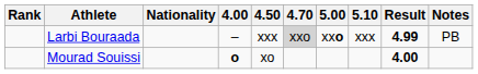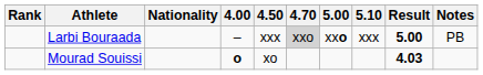 <table class="wikitable sortable" style="text-align:center">
 <tr>
 <th>Rank</th>
 <th>Athlete</th>
 <th>Nationality</th>
 <th>4.00</th>
 <th>4.50</th>
 <th>4.70</th>
 <th>5.00</th>
 <th>5.10</th>
 <th>Result</th>
 <th>Notes</th>
 </tr>
 <tr>
 <td></td>
 <td align="left"><a href='#'>Larbi Bouraada</a></td>
 <td align=left></td>
 <td>–</td>
 <td>xxx</td>
 <td style="background: lightgrey;">xxo</td>
 <td>xx<strong>o</strong></td>
 <td>xxx</td>
-<td><strong>4.99</strong></td>
+<td><strong>5.00</strong></td>
 <td>PB</td>
 </tr>
 <tr>
 <td></td>
 <td align="left"><a href='#'>Mourad Souissi</a></td>
 <td align=left></td>
 <td><strong>o</strong></td>
 <td>xo</td>
 <td></td>
 <td></td>
 <td></td>
-<td><strong>4.00</strong></td>
+<td><strong>4.03</strong></td>
 <td></td>
 </tr>
 </table>
